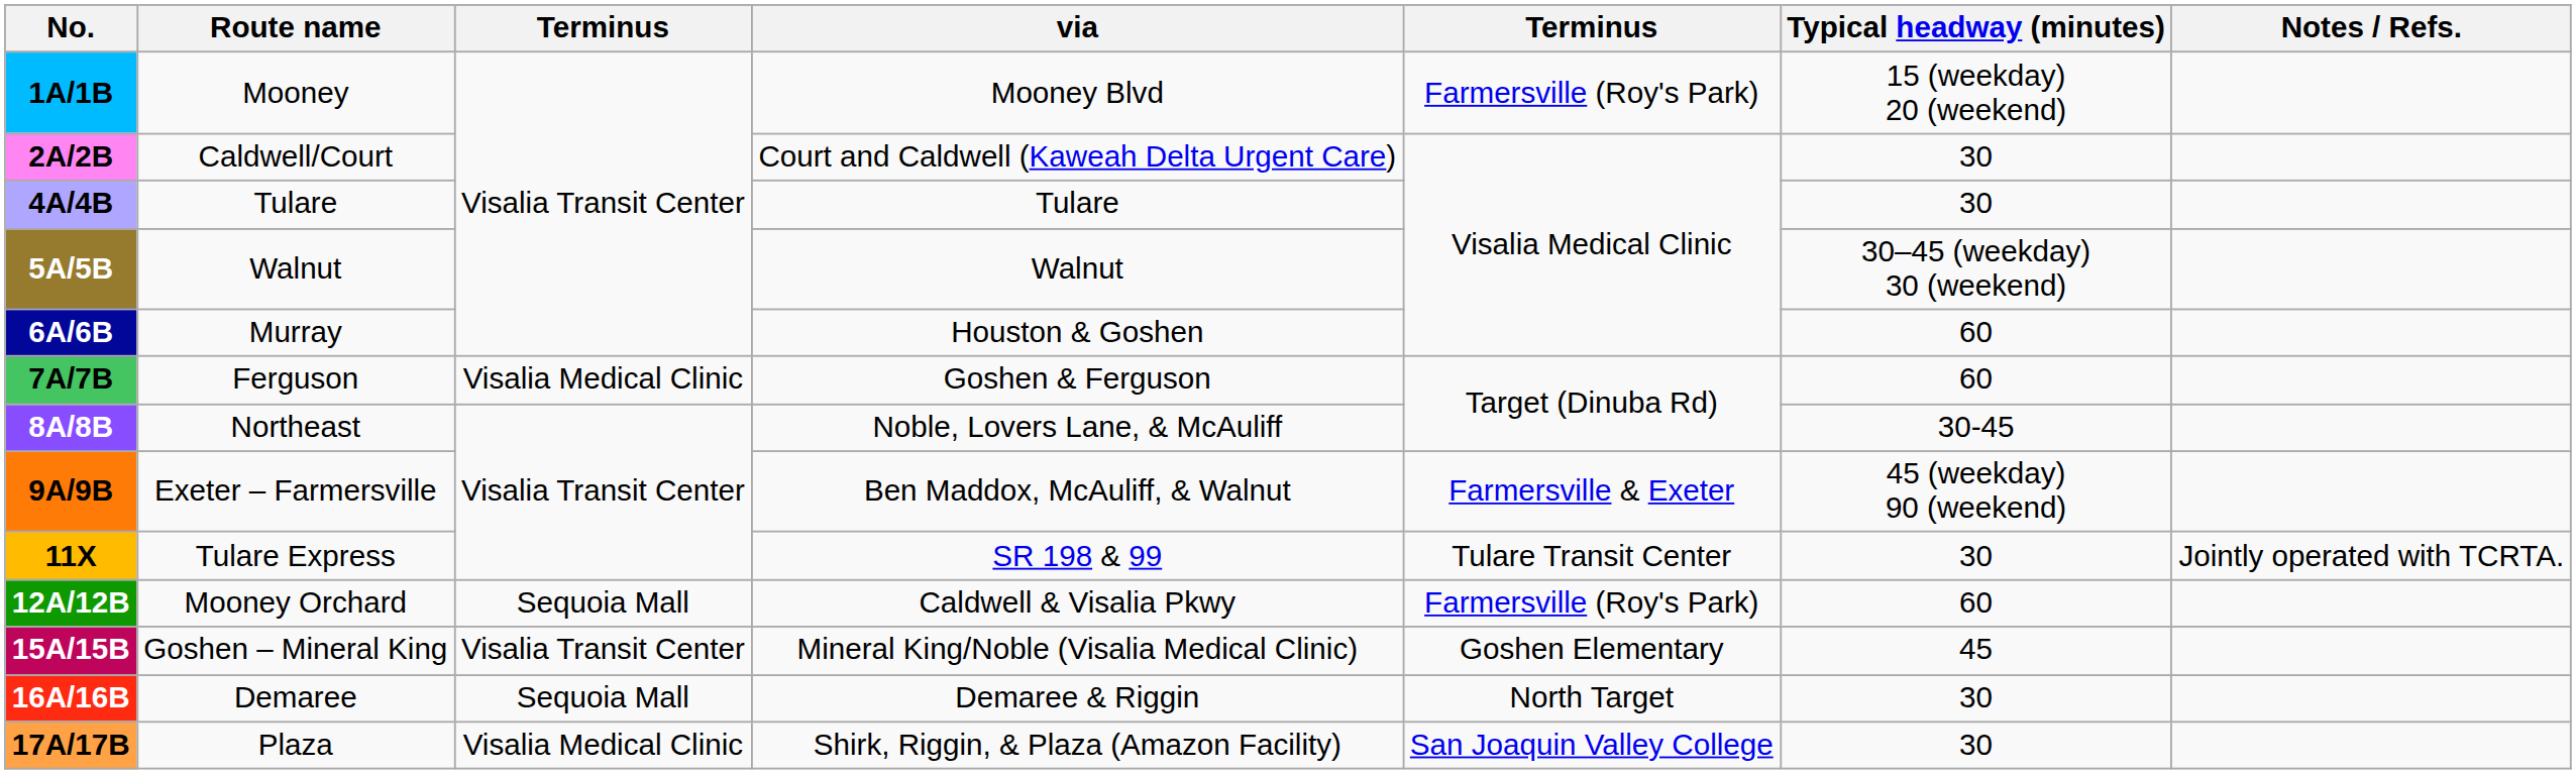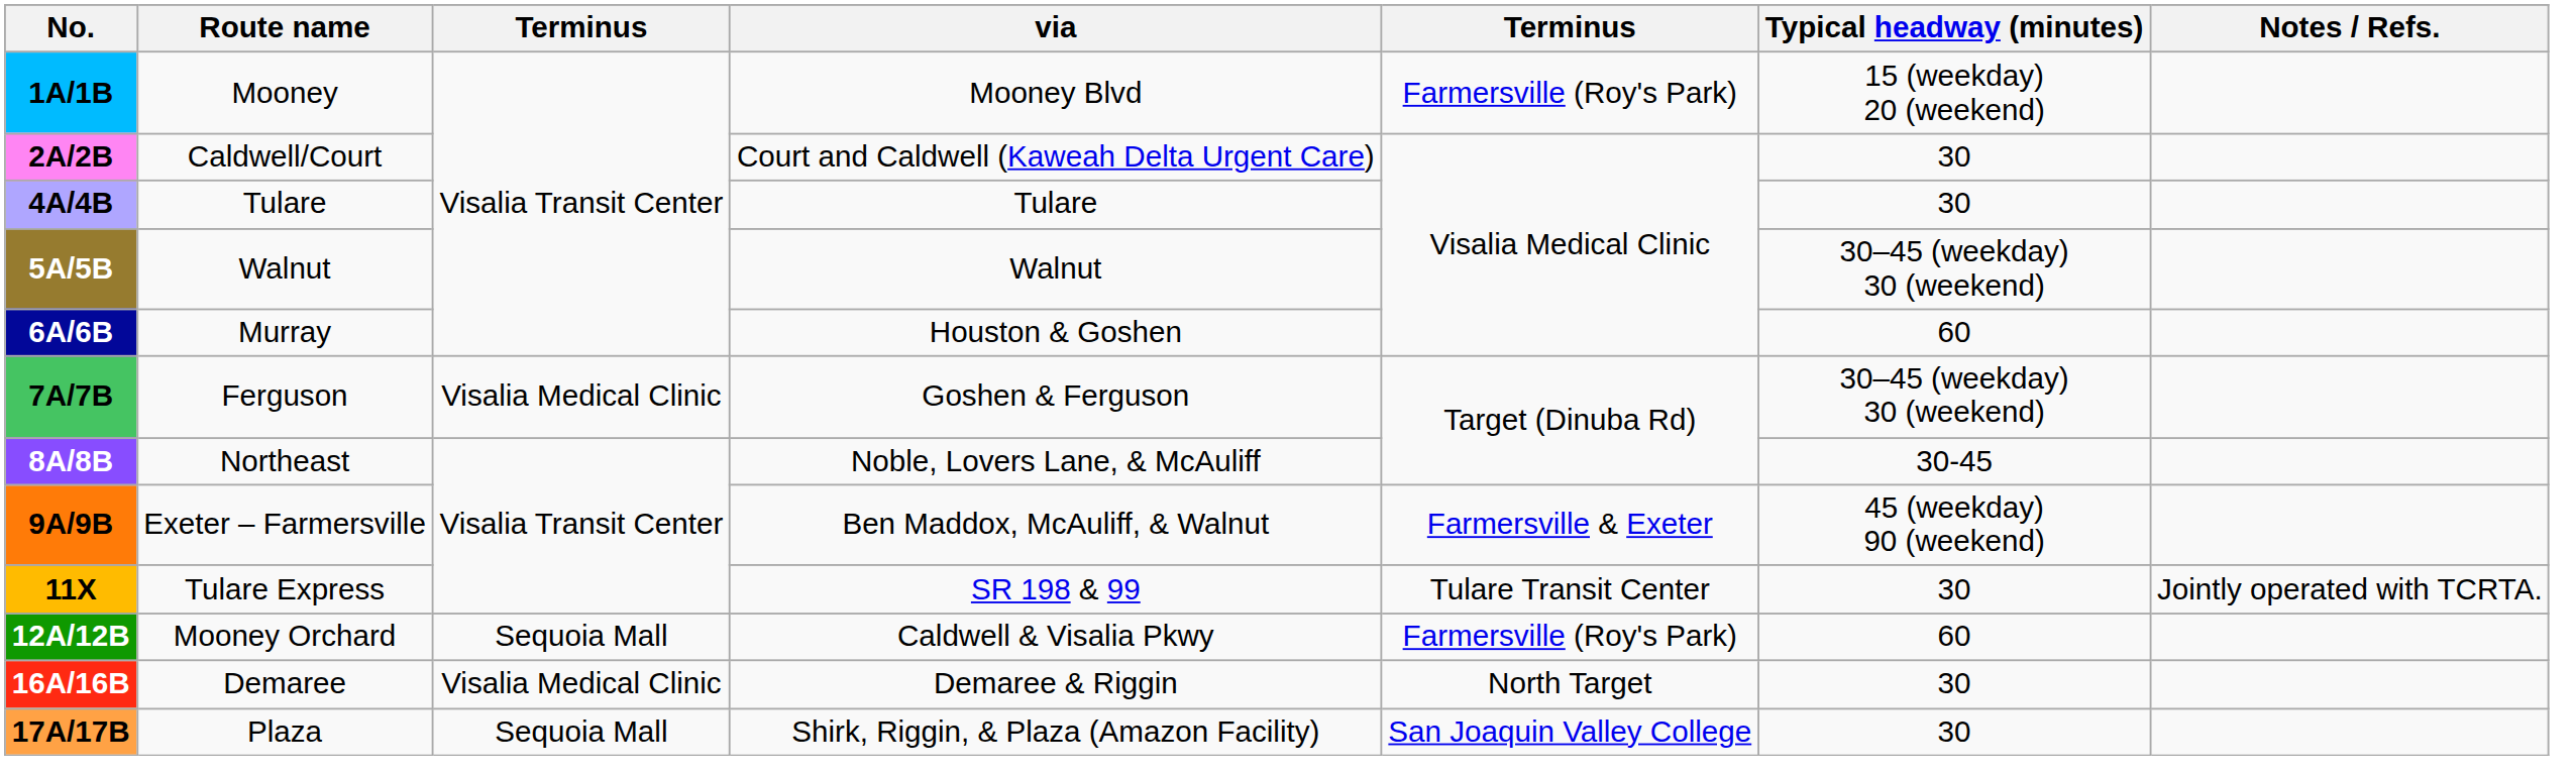 <table class="wikitable sortable" style="font-size:100%;text-align:center">
 <tr>
 <th>No.</th>
 <th>Route name</th>
 <th>Terminus</th>
 <th>via</th>
 <th>Terminus</th>
 <th>Typical <a href='#'>headway</a> (minutes)</th>
 <th class="unsortable">Notes / Refs.</th>
 </tr>
 <tr>
 <th style="background:#0bf;color:#000">1A/1B</th>
 <td>Mooney</td>
 <td rowspan=5>Visalia Transit Center</td>
 <td>Mooney Blvd</td>
 <td><a href='#'>Farmersville</a> (Roy's Park)</td>
 <td>15 (weekday)<br>20 (weekend)</td>
 <td style="text-align:left"></td>
 </tr>
 <tr>
 <th style="background:#ff85f3;color:#000">2A/2B</th>
 <td>Caldwell/Court</td>
 <td>Court and Caldwell (<a href='#'>Kaweah Delta Urgent Care</a>)</td>
 <td rowspan=4>Visalia Medical Clinic</td>
 <td>30</td>
 <td style="text-align:left"></td>
 </tr>
 <tr>
 <th style="background:#afa6ff;color:#000">4A/4B</th>
 <td>Tulare</td>
 <td>Tulare</td>
 <td>30</td>
 <td style="text-align:left"></td>
 </tr>
 <tr>
 <th style="background:#967b2f;color:#fff">5A/5B</th>
 <td>Walnut</td>
 <td>Walnut</td>
 <td>30–45 (weekday)<br>30 (weekend)</td>
 <td style="text-align:left"></td>
 </tr>
 <tr>
 <th style="background:#020799;color:#fff">6A/6B</th>
 <td>Murray</td>
 <td>Houston & Goshen</td>
 <td>60</td>
 <td style="text-align:left"></td>
 </tr>
 <tr>
 <th style="background:#45c462;color:#000">7A/7B</th>
 <td>Ferguson</td>
 <td>Visalia Medical Clinic</td>
 <td>Goshen & Ferguson</td>
 <td rowspan=2>Target (Dinuba Rd)</td>
-<td>60</td>
+<td>30–45 (weekday)<br>30 (weekend)</td>
 <td style="text-align:left"></td>
 </tr>
 <tr>
 <th style="background:#884dff;color:#fff">8A/8B</th>
 <td>Northeast</td>
 <td rowspan=3>Visalia Transit Center</td>
 <td>Noble, Lovers Lane, & McAuliff</td>
 <td>30-45</td>
 <td style="text-align:left"></td>
 </tr>
 <tr>
 <th style="background:#ff7b08;color:#000">9A/9B</th>
 <td>Exeter – Farmersville</td>
 <td>Ben Maddox, McAuliff, & Walnut</td>
 <td><a href='#'>Farmersville</a> & <a href='#'>Exeter</a></td>
 <td>45 (weekday)<br>90 (weekend)</td>
 <td style="text-align:left"></td>
 </tr>
 <tr>
 <th style="background:#fb0;color:#000">11X</th>
 <td>Tulare Express</td>
 <td><a href='#'>SR 198</a> & <a href='#'>99</a></td>
 <td>Tulare Transit Center</td>
 <td>30</td>
 <td style="text-align:left">Jointly operated with TCRTA.</td>
 </tr>
 <tr>
 <th style="background:#0f9900;color:#fff">12A/12B</th>
 <td>Mooney Orchard</td>
 <td>Sequoia Mall</td>
 <td>Caldwell & Visalia Pkwy</td>
 <td><a href='#'>Farmersville</a> (Roy's Park)</td>
 <td>60</td>
 <td style="text-align:left"></td>
 </tr>
 <tr>
-<th style="background:#bf045b;color:#fff">15A/15B</th>
-<td>Goshen – Mineral King</td>
-<td>Visalia Transit Center</td>
-<td>Mineral King/Noble (Visalia Medical Clinic)</td>
-<td>Goshen Elementary</td>
-<td>45</td>
-<td style="text-align:left"></td>
-</tr>
-<tr>
 <th style="background:#ff2a12;color:#fff">16A/16B</th>
 <td>Demaree</td>
-<td>Sequoia Mall</td>
+<td>Visalia Medical Clinic</td>
 <td>Demaree & Riggin</td>
 <td>North Target</td>
 <td>30</td>
 <td style="text-align:left"></td>
 </tr>
 <tr>
 <th style="background:#ffa245;color:#000">17A/17B</th>
 <td>Plaza</td>
-<td>Visalia Medical Clinic</td>
+<td>Sequoia Mall</td>
 <td>Shirk, Riggin, & Plaza (Amazon Facility)</td>
 <td><a href='#'>San Joaquin Valley College</a></td>
 <td>30</td>
 <td style="text-align:left"></td>
 </tr>
 </table>
